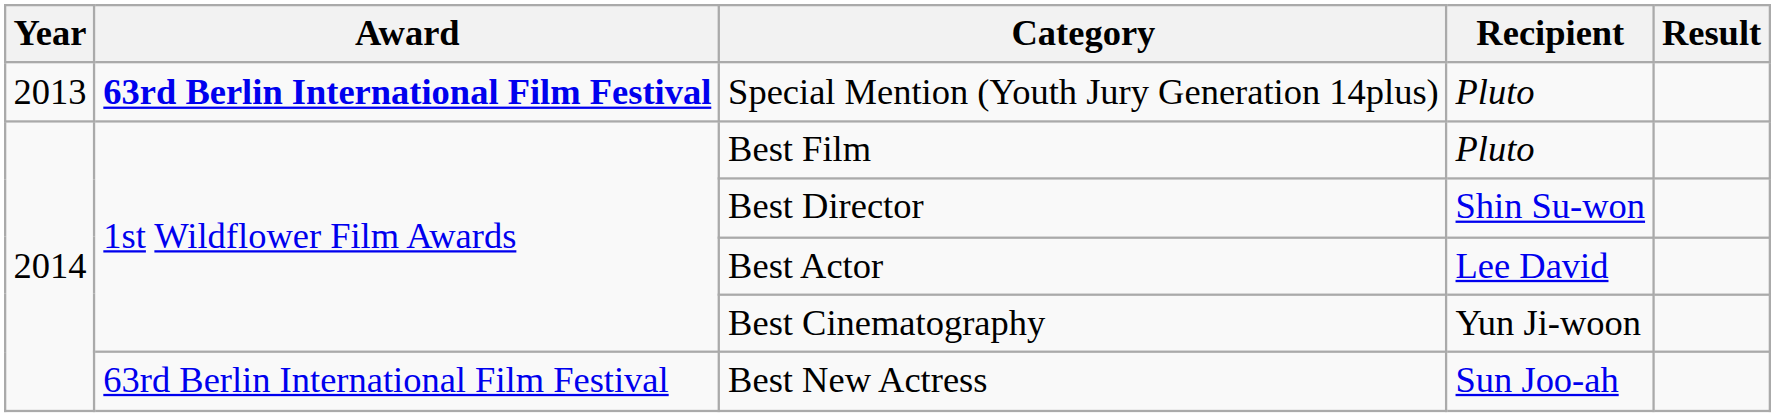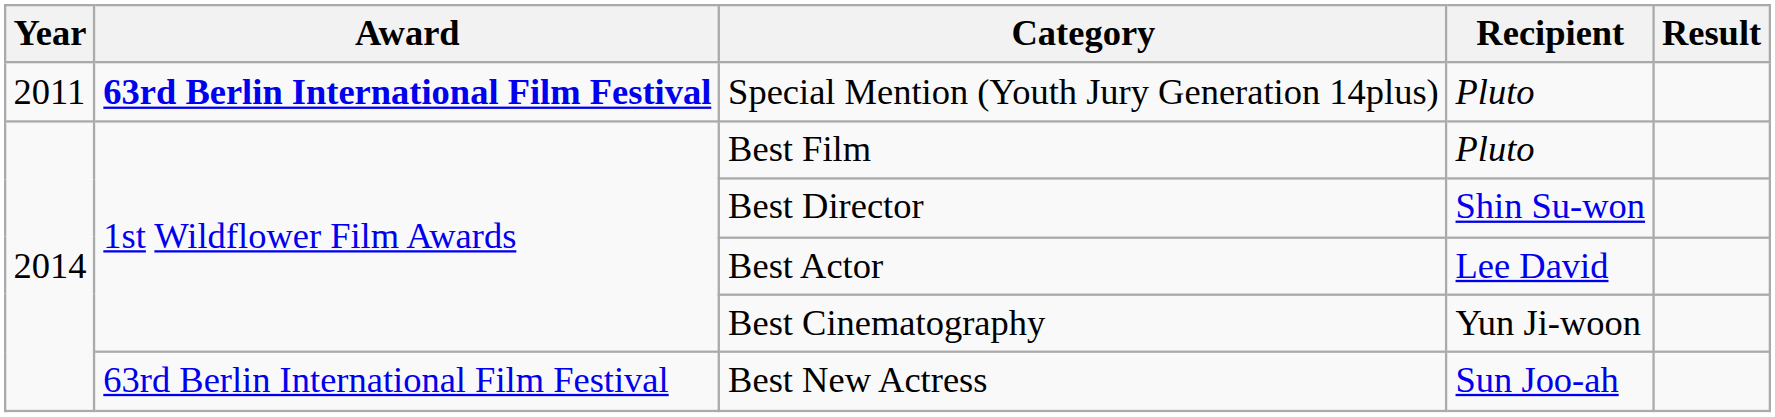 <table class="wikitable">
 <tr>
 <th>Year</th>
 <th>Award</th>
 <th>Category</th>
 <th>Recipient</th>
 <th>Result</th>
 </tr>
 <tr>
-<td>2013</td>
+<td>2011</td>
 <td><strong><a href='#'>63rd Berlin International Film Festival</a></strong></td>
 <td>Special Mention (Youth Jury Generation 14plus)</td>
 <td><em>Pluto</em></td>
 <td></td>
 </tr>
 <tr>
 <td rowspan=5>2014</td>
 <td rowspan=4><a href='#'>1st</a> <a href='#'>Wildflower Film Awards</a></td>
 <td>Best Film</td>
 <td><em>Pluto</em></td>
 <td></td>
 </tr>
 <tr>
 <td>Best Director</td>
 <td><a href='#'>Shin Su-won</a></td>
 <td></td>
 </tr>
 <tr>
 <td>Best Actor</td>
 <td><a href='#'>Lee David</a></td>
 <td></td>
 </tr>
 <tr>
 <td>Best Cinematography</td>
 <td>Yun Ji-woon</td>
 <td></td>
 </tr>
 <tr>
 <td><a href='#'>63rd Berlin International Film Festival</a></td>
 <td>Best New Actress</td>
 <td><a href='#'>Sun Joo-ah</a></td>
 <td></td>
 </tr>
 </table>
